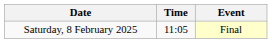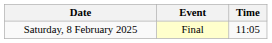 <table class = "wikitable" style="text-align:center;">
 <tr>
 <th width=220>Date</th>
+<th width=100>Event</th>
 <th width=50>Time</th>
-<th width=100>Event</th>
 </tr>
 <tr>
 <td>Saturday, 8 February 2025</td>
+<td bgcolor=ffffcc>Final</td>
 <td>11:05</td>
-<td bgcolor=ffffcc>Final</td>
 </tr>
 </table>
